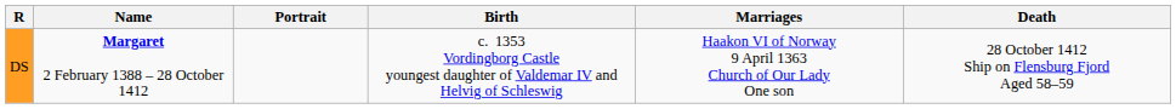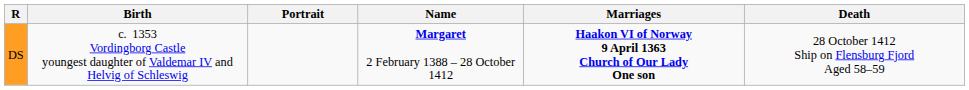 <table style="text-align:center" class="wikitable">
 <tr>
 <th width=1%>R</th>
+<th width=20%>Birth</th>
+<th width=10%>Portrait</th>
 <th width=15%>Name</th>
-<th width=10%>Portrait</th>
-<th width=20%>Birth</th>
 <th width=20%>Marriages</th>
 <th width=20%>Death</th>
 </tr>
 <tr>
 <td style="background-color:#FF9E23; text-align:center">DS</td>
+<td>c.  1353<br><a href='#'>Vordingborg Castle</a><br>youngest daughter of <a href='#'>Valdemar IV</a> and <a href='#'>Helvig of Schleswig</a></td>
+<td></td>
 <td><strong><a href='#'>Margaret</a></strong><br><br>2 February 1388 – 28 October 1412<br></td>
-<td></td>
-<td>c.  1353<br><a href='#'>Vordingborg Castle</a><br>youngest daughter of <a href='#'>Valdemar IV</a> and <a href='#'>Helvig of Schleswig</a></td>
-<td><a href='#'>Haakon VI of Norway</a><br>9 April 1363<br><a href='#'>Church of Our Lady</a><br>One son</td>
+<td><strong><a href='#'>Haakon VI of Norway</a><br>9 April 1363<br><a href='#'>Church of Our Lady</a><br>One son</strong></td>
 <td>28 October 1412<br>Ship on <a href='#'>Flensburg Fjord</a><br>Aged 58–59</td>
 </tr>
 </table>
